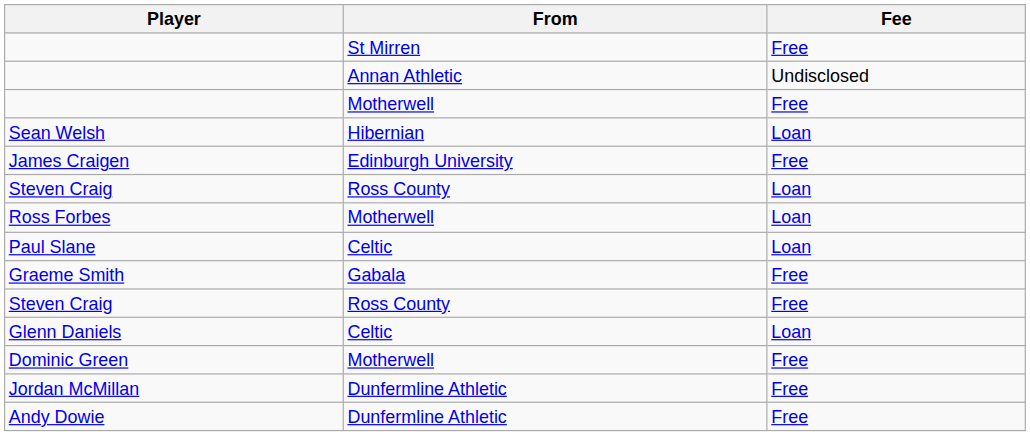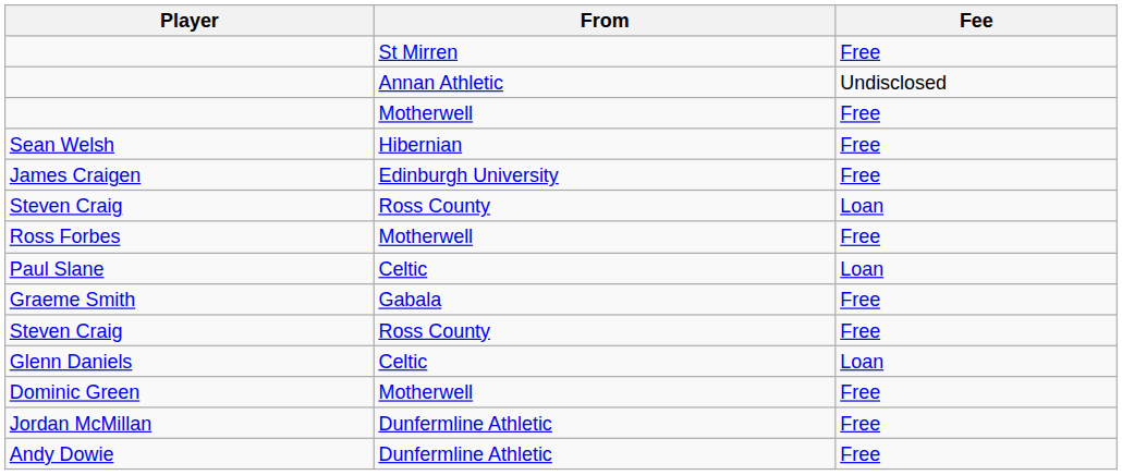 <table class="wikitable" style="text-align:center; font-size:95%;width:98%; text-align:left">
 <tr>
 <th>Player</th>
 <th>From</th>
 <th>Fee</th>
 </tr>
 <tr>
 <td> </td>
 <td> <a href='#'>St Mirren</a></td>
 <td><a href='#'>Free</a></td>
 </tr>
 <tr>
 <td> </td>
 <td> <a href='#'>Annan Athletic</a></td>
 <td>Undisclosed</td>
 </tr>
 <tr>
 <td> </td>
 <td> <a href='#'>Motherwell</a></td>
 <td><a href='#'>Free</a></td>
 </tr>
 <tr>
 <td> <a href='#'>Sean Welsh</a></td>
 <td> <a href='#'>Hibernian</a></td>
-<td><a href='#'>Loan</a></td>
+<td><a href='#'>Free</a></td>
 </tr>
 <tr>
 <td> <a href='#'>James Craigen</a></td>
 <td> <a href='#'>Edinburgh University</a></td>
 <td><a href='#'>Free</a></td>
 </tr>
 <tr>
 <td> <a href='#'>Steven Craig</a></td>
 <td> <a href='#'>Ross County</a></td>
 <td><a href='#'>Loan</a></td>
 </tr>
 <tr>
 <td> <a href='#'>Ross Forbes</a></td>
 <td> <a href='#'>Motherwell</a></td>
-<td><a href='#'>Loan</a></td>
+<td><a href='#'>Free</a></td>
 </tr>
 <tr>
 <td> <a href='#'>Paul Slane</a></td>
 <td> <a href='#'>Celtic</a></td>
 <td><a href='#'>Loan</a></td>
 </tr>
 <tr>
 <td> <a href='#'>Graeme Smith</a></td>
 <td> <a href='#'>Gabala</a></td>
 <td><a href='#'>Free</a></td>
 </tr>
 <tr>
 <td> <a href='#'>Steven Craig</a></td>
 <td> <a href='#'>Ross County</a></td>
 <td><a href='#'>Free</a></td>
 </tr>
 <tr>
 <td> <a href='#'>Glenn Daniels</a></td>
 <td> <a href='#'>Celtic</a></td>
 <td><a href='#'>Loan</a></td>
 </tr>
 <tr>
 <td> <a href='#'>Dominic Green</a></td>
 <td> <a href='#'>Motherwell</a></td>
 <td><a href='#'>Free</a></td>
 </tr>
 <tr>
 <td> <a href='#'>Jordan McMillan</a></td>
 <td> <a href='#'>Dunfermline Athletic</a></td>
 <td><a href='#'>Free</a></td>
 </tr>
 <tr>
 <td> <a href='#'>Andy Dowie</a></td>
 <td> <a href='#'>Dunfermline Athletic</a></td>
 <td><a href='#'>Free</a></td>
 </tr>
 </table>
